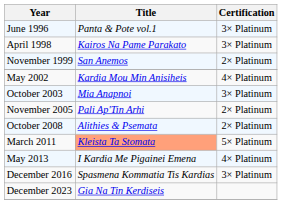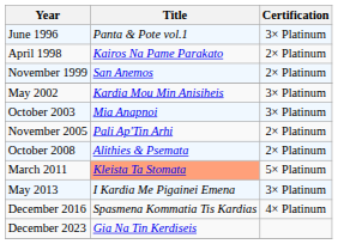 <table class="wikitable">
 <tr>
 <th>Year</th>
 <th>Title</th>
 <th>Certification</th>
 </tr>
 <tr bgcolor="#F0F8FF">
 <td>June 1996</td>
 <td><em>Panta & Pote vol.1</em></td>
 <td align="center">3× Platinum</td>
 </tr>
 <tr>
 <td>April 1998</td>
 <td><em><a href='#'>Kairos Na Pame Parakato</a></em></td>
-<td align="center">3× Platinum</td>
+<td align="center">2× Platinum</td>
 </tr>
 <tr bgcolor="#F0F8FF">
 <td>November 1999</td>
 <td><em><a href='#'>San Anemos</a></em></td>
 <td align="center">2× Platinum</td>
 </tr>
 <tr bgcolor="#F0F8FF">
 </tr>
 <tr>
 <td>May 2002</td>
 <td><em><a href='#'>Kardia Mou Min Anisiheis</a></em></td>
-<td align="center">4× Platinum</td>
+<td align="center">3× Platinum</td>
 </tr>
 <tr bgcolor="#F0F8FF">
 <td>October 2003</td>
 <td><em><a href='#'>Mia Anapnoi</a></em></td>
 <td align="center">3× Platinum</td>
 </tr>
 <tr>
 <td>November 2005</td>
 <td><em><a href='#'>Pali Ap'Tin Arhi</a></em></td>
 <td align="center">2× Platinum</td>
 </tr>
 <tr bgcolor="#F0F8FF">
 <td>October 2008</td>
 <td><em><a href='#'>Alithies & Psemata</a></em></td>
 <td align="center">2× Platinum</td>
 </tr>
 <tr>
 <td>March 2011</td>
 <td style="background: lightsalmon;"><em><a href='#'>Kleista Ta Stomata</a></em></td>
 <td align="center">5× Platinum</td>
 </tr>
 <tr bgcolor="#F0F8FF">
 <td>May 2013</td>
 <td><em>I Kardia Me Pigainei Emena</em></td>
-<td align="center">4× Platinum</td>
+<td align="center">3× Platinum</td>
 </tr>
 <tr>
 <td>December 2016</td>
 <td><em>Spasmena Kommatia Tis Kardias</em></td>
-<td align="center">3× Platinum</td>
+<td align="center">4× Platinum</td>
 </tr>
 <tr>
 <td>December 2023</td>
 <td><em><a href='#'>Gia Na Tin Kerdiseis</a></em></td>
 <td align="center"></td>
 </tr>
 <tr>
 </tr>
 </table>
